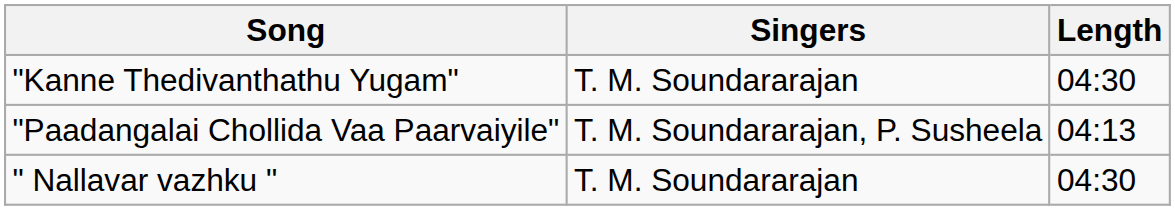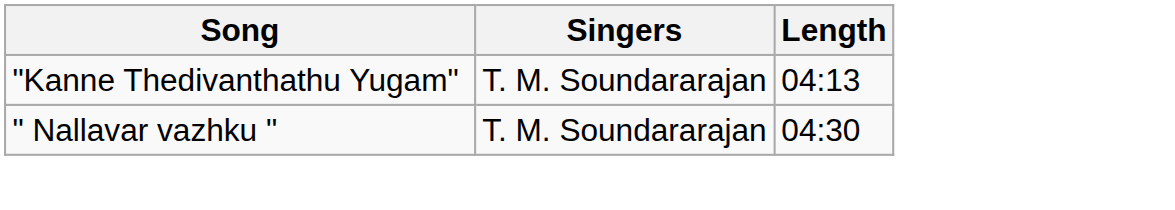 <table class="wikitable" style="font-size:95%;">
 <tr>
 <th>Song</th>
 <th>Singers</th>
 <th>Length</th>
 </tr>
 <tr>
 <td>"Kanne Thedivanthathu Yugam" </td>
 <td>T. M. Soundararajan</td>
-<td>04:30</td>
-</tr>
-<tr>
-<td>"Paadangalai Chollida Vaa Paarvaiyile"</td>
-<td>T. M. Soundararajan, P. Susheela</td>
 <td>04:13</td>
 </tr>
 <tr>
 <td>" Nallavar vazhku "</td>
 <td>T. M. Soundararajan</td>
 <td>04:30</td>
 </tr>
 </table>
